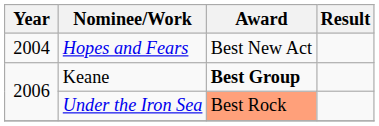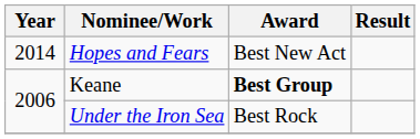 <table class="wikitable">
 <tr>
 <th width="40">Year</th>
 <th>Nominee/Work</th>
 <th>Award</th>
 <th>Result</th>
 </tr>
 <tr>
-<td style="text-align:center;">2004</td>
+<td style="text-align:center;">2014</td>
 <td><em><a href='#'>Hopes and Fears</a></em></td>
 <td>Best New Act</td>
 <td></td>
 </tr>
 <tr>
 <td align="center" rowspan="2">2006</td>
 <td>Keane</td>
 <td><strong>Best Group</strong></td>
 <td></td>
 </tr>
 <tr>
 <td><em><a href='#'>Under the Iron Sea</a></em></td>
-<td style="background: lightsalmon;">Best Rock</td>
+<td>Best Rock</td>
 <td></td>
 </tr>
 <tr>
 </tr>
 </table>
